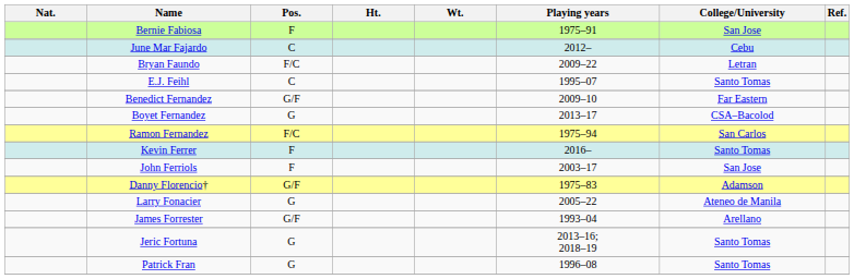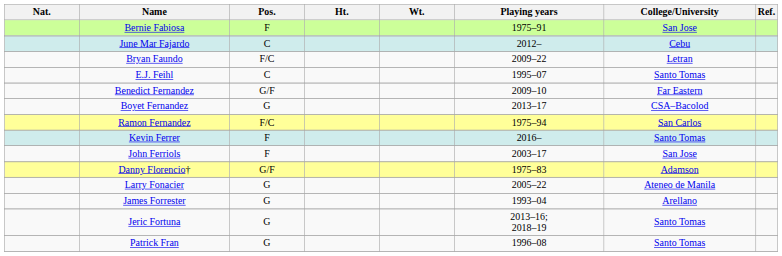 <table class="wikitable" style="text-align:center;">
 <tr>
 <th scope="col" width="10%">Nat.</th>
 <th scope="col" width="20%">Name</th>
 <th scope="col" width="10%">Pos.</th>
 <th scope="col" width="10%">Ht.</th>
 <th scope="col" width="10%">Wt.</th>
 <th scope="col" width="20%">Playing years</th>
 <th scope="col" width="20%">College/University</th>
 <th scope="col" width="5%">Ref.</th>
 </tr>
 <tr style="background:#CCFF99; width:1em">
 <td></td>
 <td><a href='#'>Bernie Fabiosa</a></td>
 <td>F</td>
 <td></td>
 <td></td>
 <td>1975–91</td>
 <td><a href='#'>San Jose</a></td>
 <td></td>
 </tr>
 <tr>
 </tr>
 <tr align="center" bgcolor="#CFECEC" width="20">
 <td></td>
 <td><a href='#'>June Mar Fajardo</a></td>
 <td>C</td>
 <td></td>
 <td></td>
 <td>2012–</td>
 <td><a href='#'>Cebu</a></td>
 <td></td>
 </tr>
 <tr>
 </tr>
 <tr>
 <td></td>
 <td><a href='#'>Bryan Faundo</a></td>
 <td>F/C</td>
 <td></td>
 <td></td>
 <td>2009–22</td>
 <td><a href='#'>Letran</a></td>
 <td></td>
 </tr>
 <tr>
 </tr>
 <tr>
 <td></td>
 <td><a href='#'>E.J. Feihl</a></td>
 <td>C</td>
 <td></td>
 <td></td>
 <td>1995–07</td>
 <td><a href='#'>Santo Tomas</a></td>
 <td></td>
 </tr>
 <tr>
 </tr>
 <tr>
 <td></td>
 <td><a href='#'>Benedict Fernandez</a></td>
 <td>G/F</td>
 <td></td>
 <td></td>
 <td>2009–10</td>
 <td><a href='#'>Far Eastern</a></td>
 <td></td>
 </tr>
 <tr>
 </tr>
 <tr>
 <td></td>
 <td><a href='#'>Boyet Fernandez</a></td>
 <td>G</td>
 <td></td>
 <td></td>
 <td>2013–17</td>
 <td><a href='#'>CSA–Bacolod</a></td>
 <td></td>
 </tr>
 <tr>
 </tr>
 <tr align="center" bgcolor="#FFFF99" width="20">
 <td></td>
 <td><a href='#'>Ramon Fernandez</a></td>
 <td>F/C</td>
 <td></td>
 <td></td>
 <td>1975–94</td>
 <td><a href='#'>San Carlos</a></td>
 <td></td>
 </tr>
 <tr>
 </tr>
 <tr align="center" bgcolor="#CFECEC" width="20">
 <td></td>
 <td><a href='#'>Kevin Ferrer</a></td>
 <td>F</td>
 <td></td>
 <td></td>
 <td>2016–</td>
 <td><a href='#'>Santo Tomas</a></td>
 <td></td>
 </tr>
 <tr>
 </tr>
 <tr>
 <td></td>
 <td><a href='#'>John Ferriols</a></td>
 <td>F</td>
 <td></td>
 <td></td>
 <td>2003–17</td>
 <td><a href='#'>San Jose</a></td>
 <td></td>
 </tr>
 <tr>
 </tr>
 <tr align="center" bgcolor="#FFFF99" width="20">
 <td></td>
 <td><a href='#'>Danny Florencio</a>†</td>
 <td>G/F</td>
 <td></td>
 <td></td>
 <td>1975–83</td>
 <td><a href='#'>Adamson</a></td>
 <td></td>
 </tr>
 <tr>
 </tr>
 <tr>
 <td></td>
 <td><a href='#'>Larry Fonacier</a></td>
 <td>G</td>
 <td></td>
 <td></td>
 <td>2005–22</td>
 <td><a href='#'>Ateneo de Manila</a></td>
 <td></td>
 </tr>
 <tr>
 </tr>
 <tr>
 <td> </td>
 <td><a href='#'>James Forrester</a></td>
-<td>G/F</td>
+<td>G</td>
 <td></td>
 <td></td>
 <td>1993–04</td>
 <td><a href='#'>Arellano</a></td>
 <td></td>
 </tr>
 <tr>
 </tr>
 <tr>
 <td></td>
 <td><a href='#'>Jeric Fortuna</a></td>
 <td>G</td>
 <td></td>
 <td></td>
 <td>2013–16;<br>2018–19</td>
 <td><a href='#'>Santo Tomas</a></td>
 <td></td>
 </tr>
 <tr>
 </tr>
 <tr>
 <td></td>
 <td><a href='#'>Patrick Fran</a></td>
 <td>G</td>
 <td></td>
 <td></td>
 <td>1996–08</td>
 <td><a href='#'>Santo Tomas</a></td>
 <td></td>
 </tr>
 <tr>
 </tr>
 </table>
